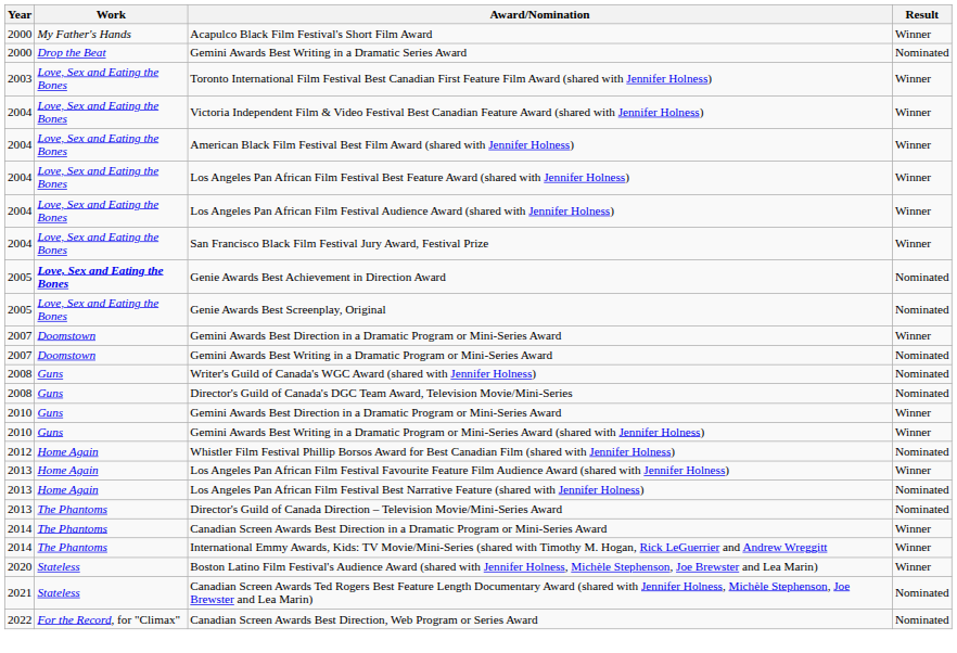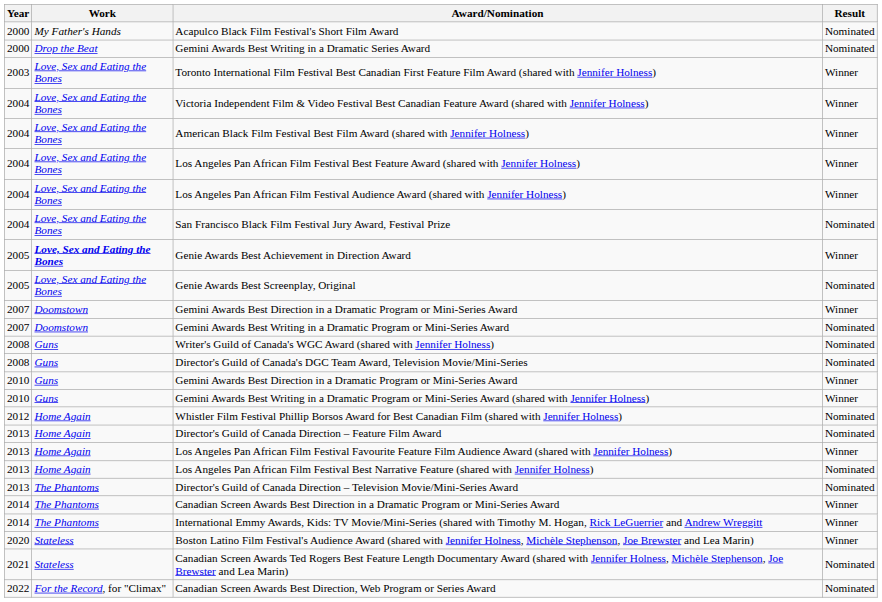 <table class="wikitable">
 <tr>
 <th>Year</th>
 <th>Work</th>
 <th>Award/Nomination</th>
 <th>Result</th>
 </tr>
 <tr>
 <td>2000</td>
 <td><em>My Father's Hands</em></td>
 <td>Acapulco Black Film Festival's Short Film Award</td>
-<td>Winner</td>
+<td>Nominated</td>
 </tr>
 <tr>
 <td>2000</td>
 <td><em><a href='#'>Drop the Beat</a></em></td>
 <td>Gemini Awards Best Writing in a Dramatic Series Award</td>
 <td>Nominated</td>
 </tr>
 <tr>
 <td>2003</td>
 <td><em><a href='#'>Love, Sex and Eating the Bones</a></em></td>
 <td>Toronto International Film Festival Best Canadian First Feature Film Award (shared with <a href='#'>Jennifer Holness</a>)</td>
 <td>Winner</td>
 </tr>
 <tr>
 <td>2004</td>
 <td><em><a href='#'>Love, Sex and Eating the Bones</a></em></td>
 <td>Victoria Independent Film & Video Festival Best Canadian Feature Award (shared with <a href='#'>Jennifer Holness</a>)</td>
 <td>Winner</td>
 </tr>
 <tr>
 <td>2004</td>
 <td><em><a href='#'>Love, Sex and Eating the Bones</a></em></td>
 <td>American Black Film Festival Best Film Award (shared with <a href='#'>Jennifer Holness</a>)</td>
 <td>Winner</td>
 </tr>
 <tr>
 <td>2004</td>
 <td><em><a href='#'>Love, Sex and Eating the Bones</a></em></td>
 <td>Los Angeles Pan African Film Festival Best Feature Award (shared with <a href='#'>Jennifer Holness</a>)</td>
 <td>Winner</td>
 </tr>
 <tr>
 <td>2004</td>
 <td><em><a href='#'>Love, Sex and Eating the Bones</a></em></td>
 <td>Los Angeles Pan African Film Festival Audience Award (shared with <a href='#'>Jennifer Holness</a>)</td>
 <td>Winner</td>
 </tr>
 <tr>
 <td>2004</td>
 <td><em><a href='#'>Love, Sex and Eating the Bones</a></em></td>
 <td>San Francisco Black Film Festival Jury Award, Festival Prize</td>
-<td>Winner</td>
+<td>Nominated</td>
 </tr>
 <tr>
 <td>2005</td>
 <td><strong><em><a href='#'>Love, Sex and Eating the Bones</a></em></strong></td>
 <td>Genie Awards Best Achievement in Direction Award</td>
-<td>Nominated</td>
+<td>Winner</td>
 </tr>
 <tr>
 <td>2005</td>
 <td><em><a href='#'>Love, Sex and Eating the Bones</a></em></td>
 <td>Genie Awards Best Screenplay, Original</td>
 <td>Nominated</td>
 </tr>
 <tr>
 <td>2007</td>
 <td><em><a href='#'>Doomstown</a></em></td>
 <td>Gemini Awards Best Direction in a Dramatic Program or Mini-Series Award</td>
 <td>Winner</td>
 </tr>
 <tr>
 <td>2007</td>
 <td><em><a href='#'>Doomstown</a></em></td>
 <td>Gemini Awards Best Writing in a Dramatic Program or Mini-Series Award</td>
 <td>Nominated</td>
 </tr>
 <tr>
 <td>2008</td>
 <td><em><a href='#'>Guns</a></em></td>
 <td>Writer's Guild of Canada's WGC Award (shared with <a href='#'>Jennifer Holness</a>)</td>
 <td>Nominated</td>
 </tr>
 <tr>
 <td>2008</td>
 <td><em><a href='#'>Guns</a></em></td>
 <td>Director's Guild of Canada's DGC Team Award, Television Movie/Mini-Series</td>
 <td>Nominated</td>
 </tr>
 <tr>
 <td>2010</td>
 <td><em><a href='#'>Guns</a></em></td>
 <td>Gemini Awards Best Direction in a Dramatic Program or Mini-Series Award</td>
 <td>Winner</td>
 </tr>
 <tr>
 <td>2010</td>
 <td><em><a href='#'>Guns</a></em></td>
 <td>Gemini Awards Best Writing in a Dramatic Program or Mini-Series Award (shared with <a href='#'>Jennifer Holness</a>)</td>
 <td>Winner</td>
 </tr>
 <tr>
 <td>2012</td>
 <td><em><a href='#'>Home Again</a></em></td>
 <td>Whistler Film Festival Phillip Borsos Award for Best Canadian Film (shared with <a href='#'>Jennifer Holness</a>)</td>
 <td>Nominated</td>
 </tr>
 <tr>
 <td>2013</td>
 <td><em><a href='#'>Home Again</a></em></td>
+<td>Director's Guild of Canada Direction – Feature Film Award</td>
+<td>Nominated</td>
+</tr>
+<tr>
+<td>2013</td>
+<td><em><a href='#'>Home Again</a></em></td>
 <td>Los Angeles Pan African Film Festival Favourite Feature Film Audience Award (shared with <a href='#'>Jennifer Holness</a>)</td>
 <td>Winner</td>
 </tr>
 <tr>
 <td>2013</td>
 <td><em><a href='#'>Home Again</a></em></td>
 <td>Los Angeles Pan African Film Festival Best Narrative Feature (shared with <a href='#'>Jennifer Holness</a>)</td>
 <td>Nominated</td>
 </tr>
 <tr>
 <td>2013</td>
 <td><em><a href='#'>The Phantoms</a></em></td>
 <td>Director's Guild of Canada Direction – Television Movie/Mini-Series Award</td>
 <td>Nominated</td>
 </tr>
 <tr>
 <td>2014</td>
 <td><em><a href='#'>The Phantoms</a></em></td>
 <td>Canadian Screen Awards Best Direction in a Dramatic Program or Mini-Series Award</td>
 <td>Winner</td>
 </tr>
 <tr>
 <td>2014</td>
 <td><em><a href='#'>The Phantoms</a></em></td>
 <td>International Emmy Awards, Kids: TV Movie/Mini-Series (shared with Timothy M. Hogan, <a href='#'>Rick LeGuerrier</a> and <a href='#'>Andrew Wreggitt</a></td>
 <td>Winner</td>
 </tr>
 <tr>
 <td>2020</td>
 <td><em><a href='#'>Stateless</a></em></td>
 <td>Boston Latino Film Festival's Audience Award (shared with <a href='#'>Jennifer Holness</a>, <a href='#'>Michèle Stephenson</a>, <a href='#'>Joe Brewster</a> and Lea Marin)</td>
 <td>Winner</td>
 </tr>
 <tr>
 <td>2021</td>
 <td><em><a href='#'>Stateless</a></em></td>
 <td>Canadian Screen Awards Ted Rogers Best Feature Length Documentary Award (shared with <a href='#'>Jennifer Holness</a>, <a href='#'>Michèle Stephenson</a>, <a href='#'>Joe Brewster</a> and Lea Marin)</td>
 <td>Nominated</td>
 </tr>
 <tr>
 <td>2022</td>
 <td><em><a href='#'>For the Record</a></em>, for "Climax"</td>
 <td>Canadian Screen Awards Best Direction, Web Program or Series Award</td>
 <td>Nominated</td>
 </tr>
 </table>
